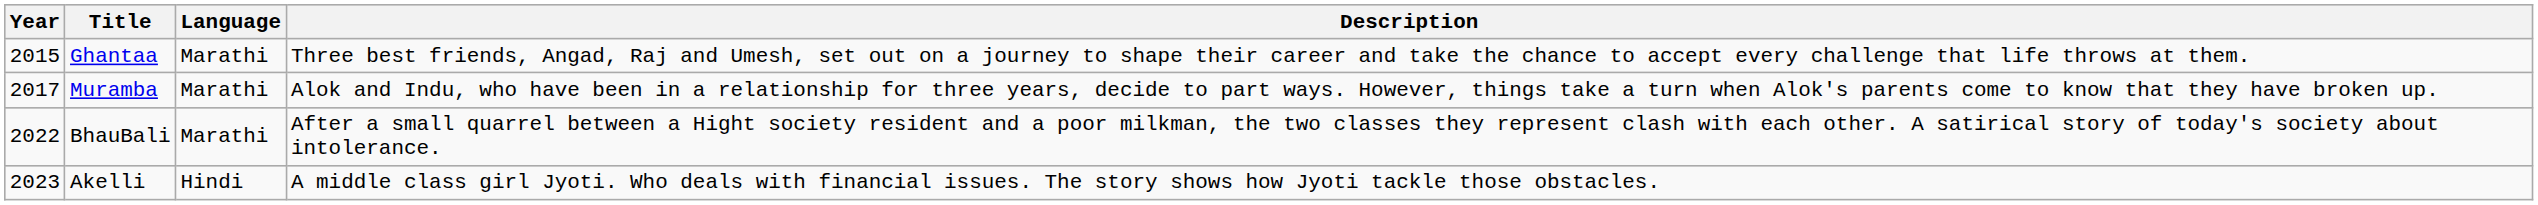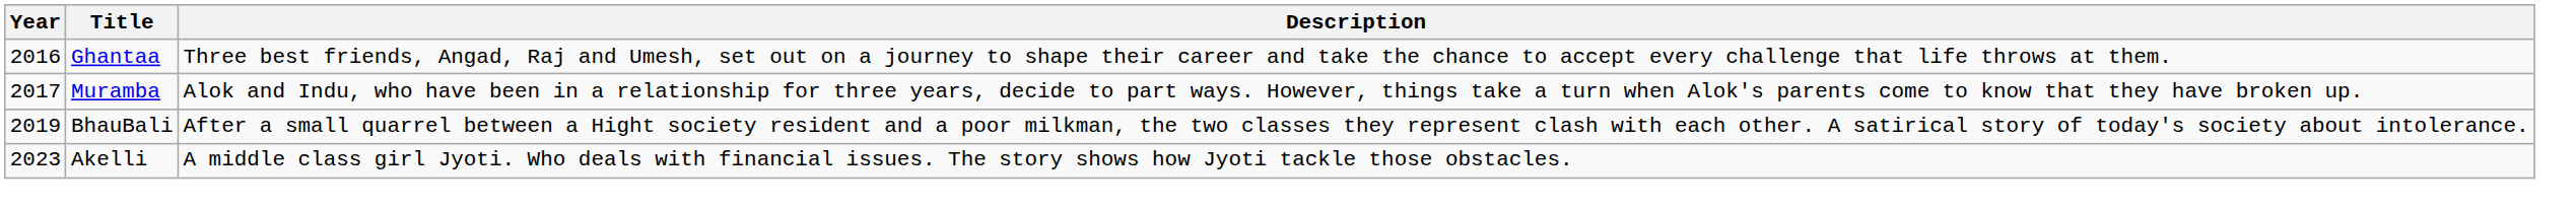 <table class="wikitable sortable">
 <tr>
 <th>Year</th>
 <th>Title</th>
-<th>Language</th>
 <th>Description</th>
 </tr>
 <tr>
-<td>2015</td>
+<td>2016</td>
 <td><a href='#'>Ghantaa</a></td>
-<td>Marathi</td>
 <td>Three best friends, Angad, Raj and Umesh, set out on a journey to shape their career and take the chance to accept every challenge that life throws at them. </td>
 </tr>
 <tr>
 <td>2017</td>
 <td><a href='#'>Muramba</a></td>
-<td>Marathi</td>
 <td>Alok and Indu, who have been in a relationship for three years, decide to part ways. However, things take a turn when Alok's parents come to know that they have broken up. </td>
 </tr>
 <tr>
-<td>2022</td>
+<td>2019</td>
 <td>BhauBali</td>
-<td>Marathi</td>
 <td>After a small quarrel between a Hight society resident and a poor milkman, the two classes they represent clash with each other. A satirical story of today's society about intolerance. </td>
 </tr>
 <tr>
 <td>2023</td>
 <td>Akelli</td>
-<td>Hindi</td>
 <td>A middle class girl Jyoti. Who deals with financial issues. The story shows how Jyoti tackle those obstacles. </td>
 </tr>
 </table>
